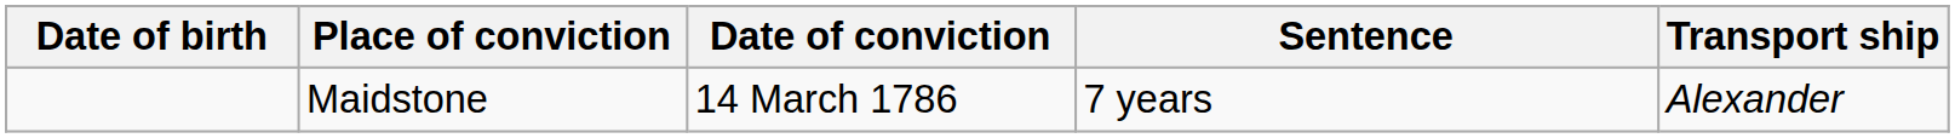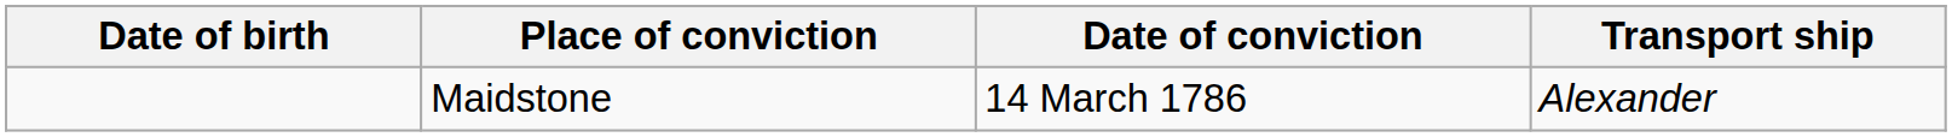 <table class="wikitable sortable plainrowheaders" style="width=1024px;">
 <tr>
 <th style="width: 15%;">Date of birth</th>
 <th style="width: 20%;">Place of conviction</th>
 <th style="width: 20%;">Date of conviction</th>
-<th style="width: 30%;">Sentence</th>
 <th style="width: 15%;">Transport ship</th>
 </tr>
 <tr>
 <td></td>
 <td>Maidstone</td>
 <td>14 March 1786</td>
-<td>7 years</td>
 <td><em>Alexander</em></td>
 </tr>
 </table>
